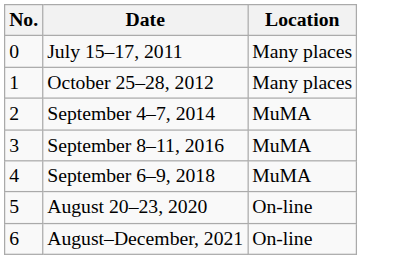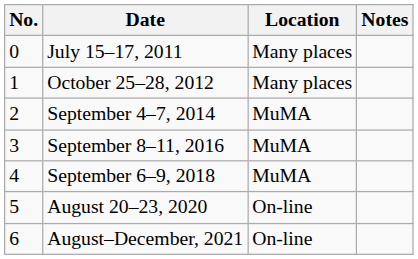 <table class="wikitable">
 <tr>
 <th>No.</th>
 <th>Date</th>
 <th>Location</th>
+<th>Notes</th>
 </tr>
 <tr>
 <td>0</td>
 <td>July 15–17, 2011</td>
 <td>Many places</td>
+<td></td>
 </tr>
 <tr>
 <td>1</td>
 <td>October 25–28, 2012</td>
 <td>Many places</td>
+<td></td>
 </tr>
 <tr>
 <td>2</td>
 <td>September 4–7, 2014</td>
 <td>MuMA</td>
+<td></td>
 </tr>
 <tr>
 <td>3</td>
 <td>September 8–11, 2016</td>
 <td>MuMA</td>
+<td></td>
 </tr>
 <tr>
 <td>4</td>
 <td>September 6–9, 2018</td>
 <td>MuMA</td>
+<td></td>
 </tr>
 <tr>
 <td>5</td>
 <td>August 20–23, 2020</td>
 <td>On-line</td>
+<td></td>
 </tr>
 <tr>
 <td>6</td>
 <td>August–December, 2021</td>
 <td>On-line</td>
+<td></td>
 </tr>
 </table>
